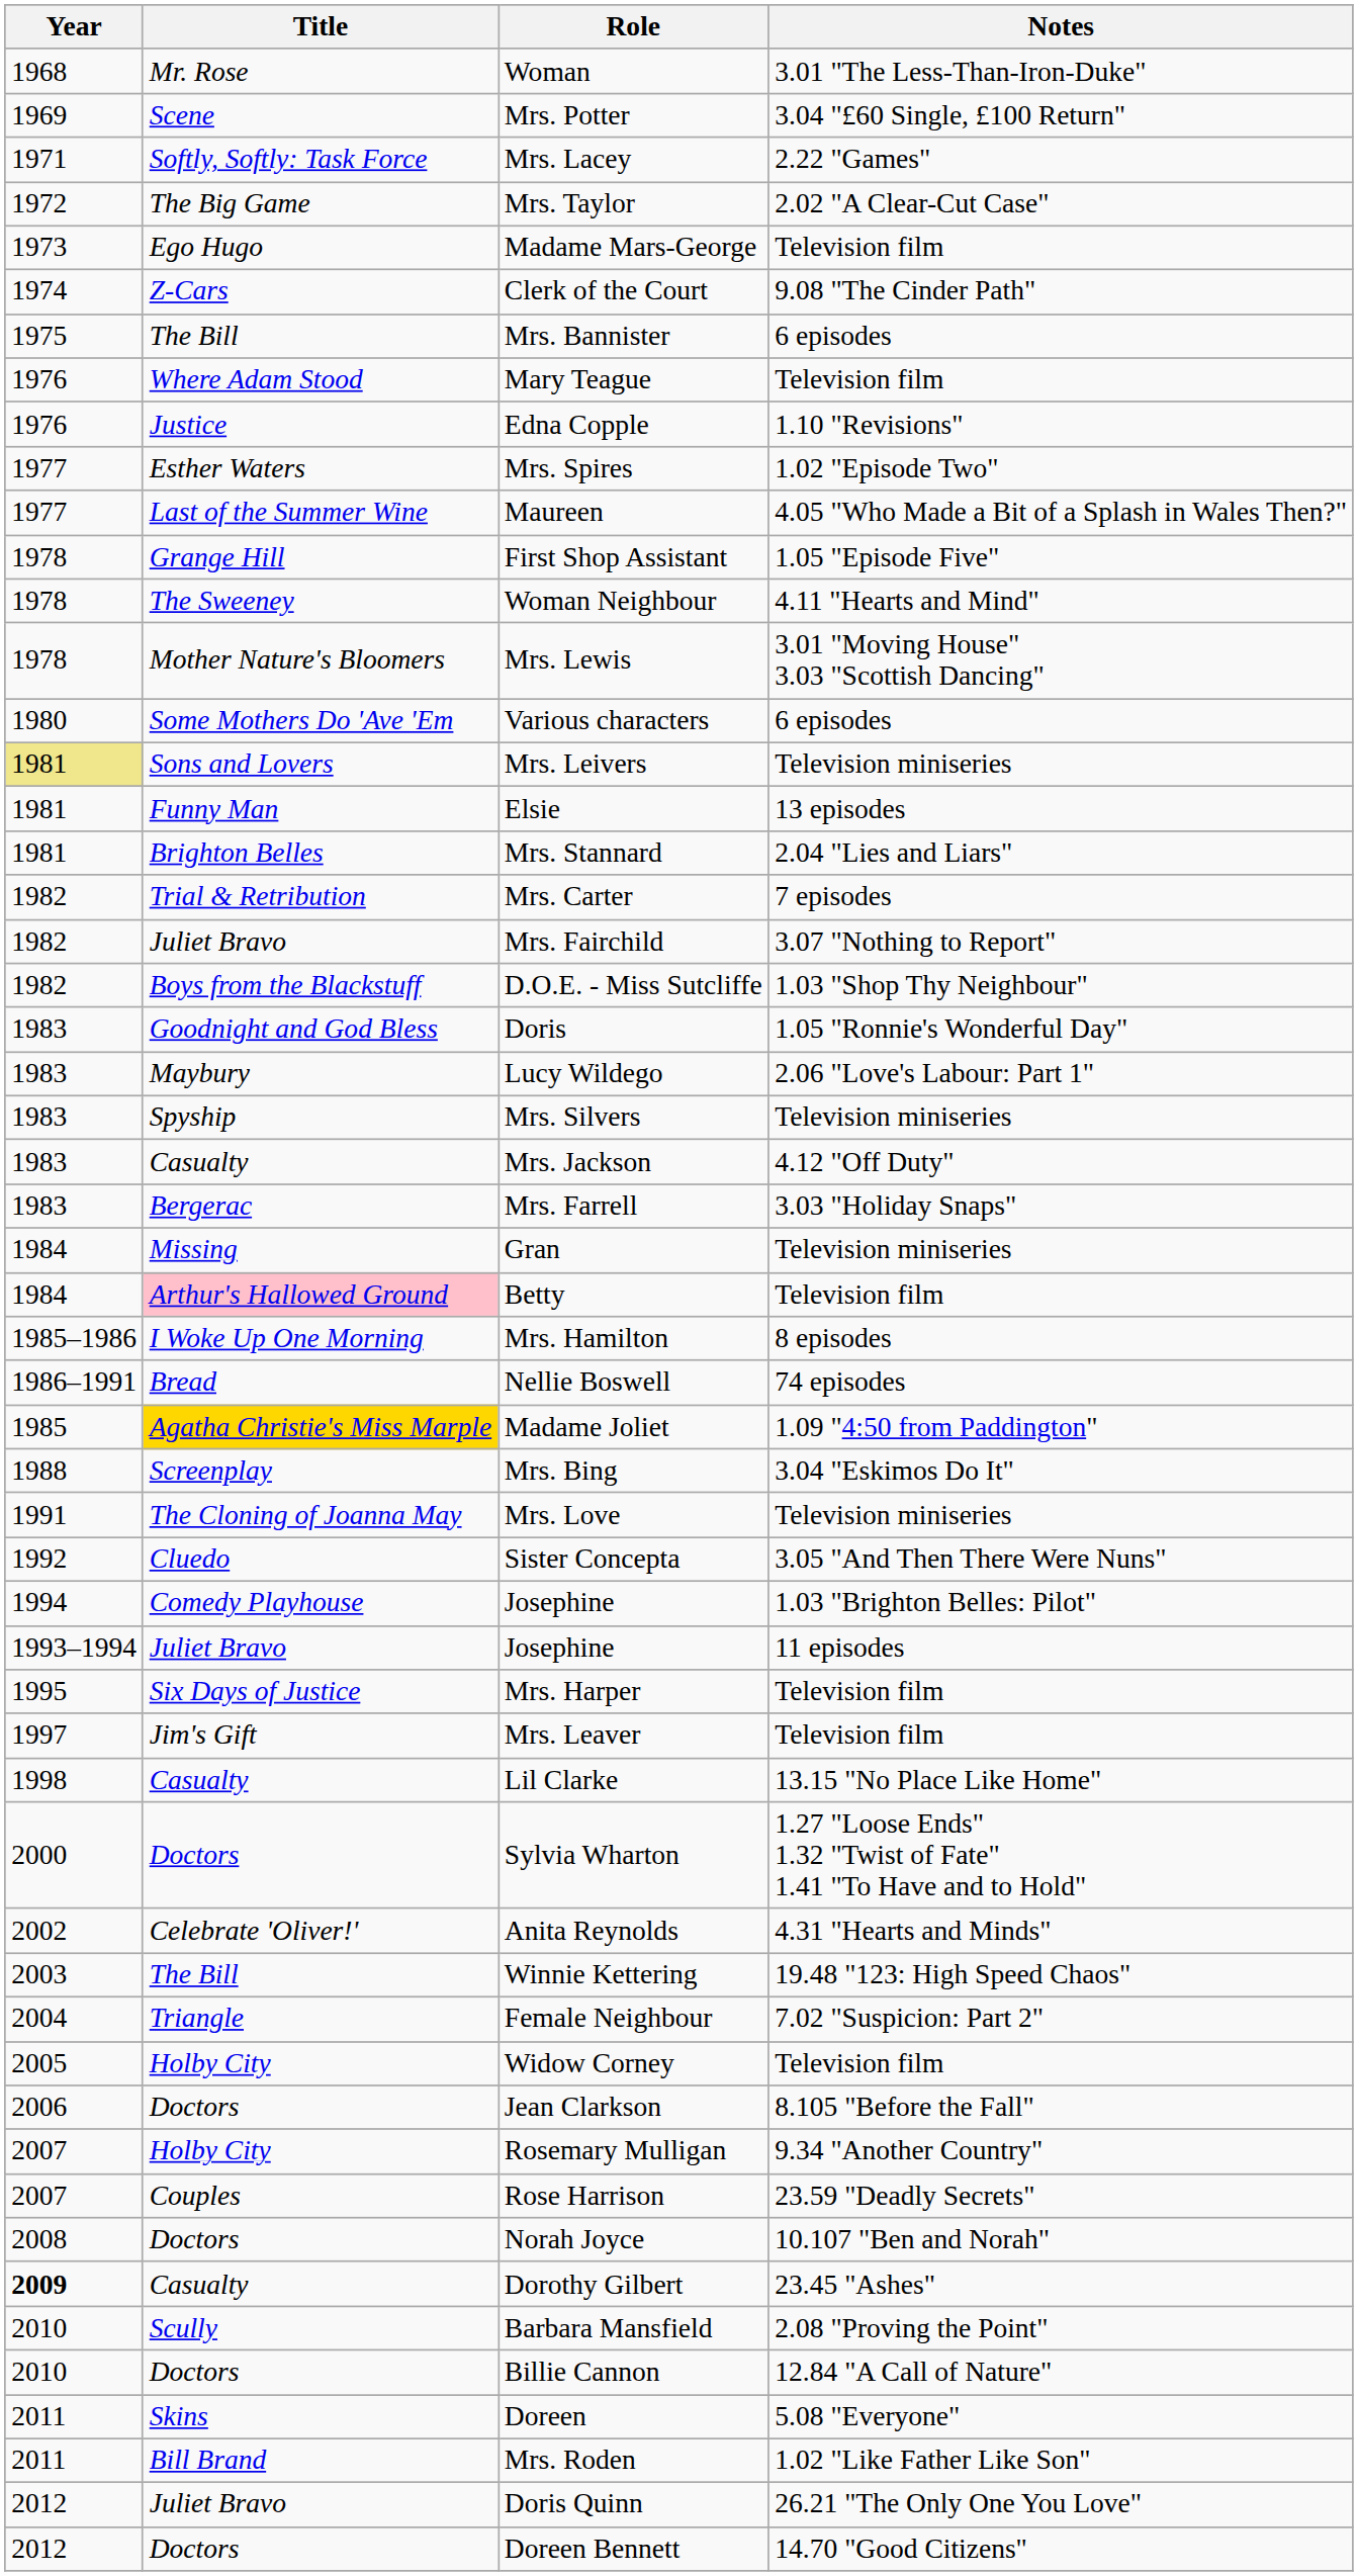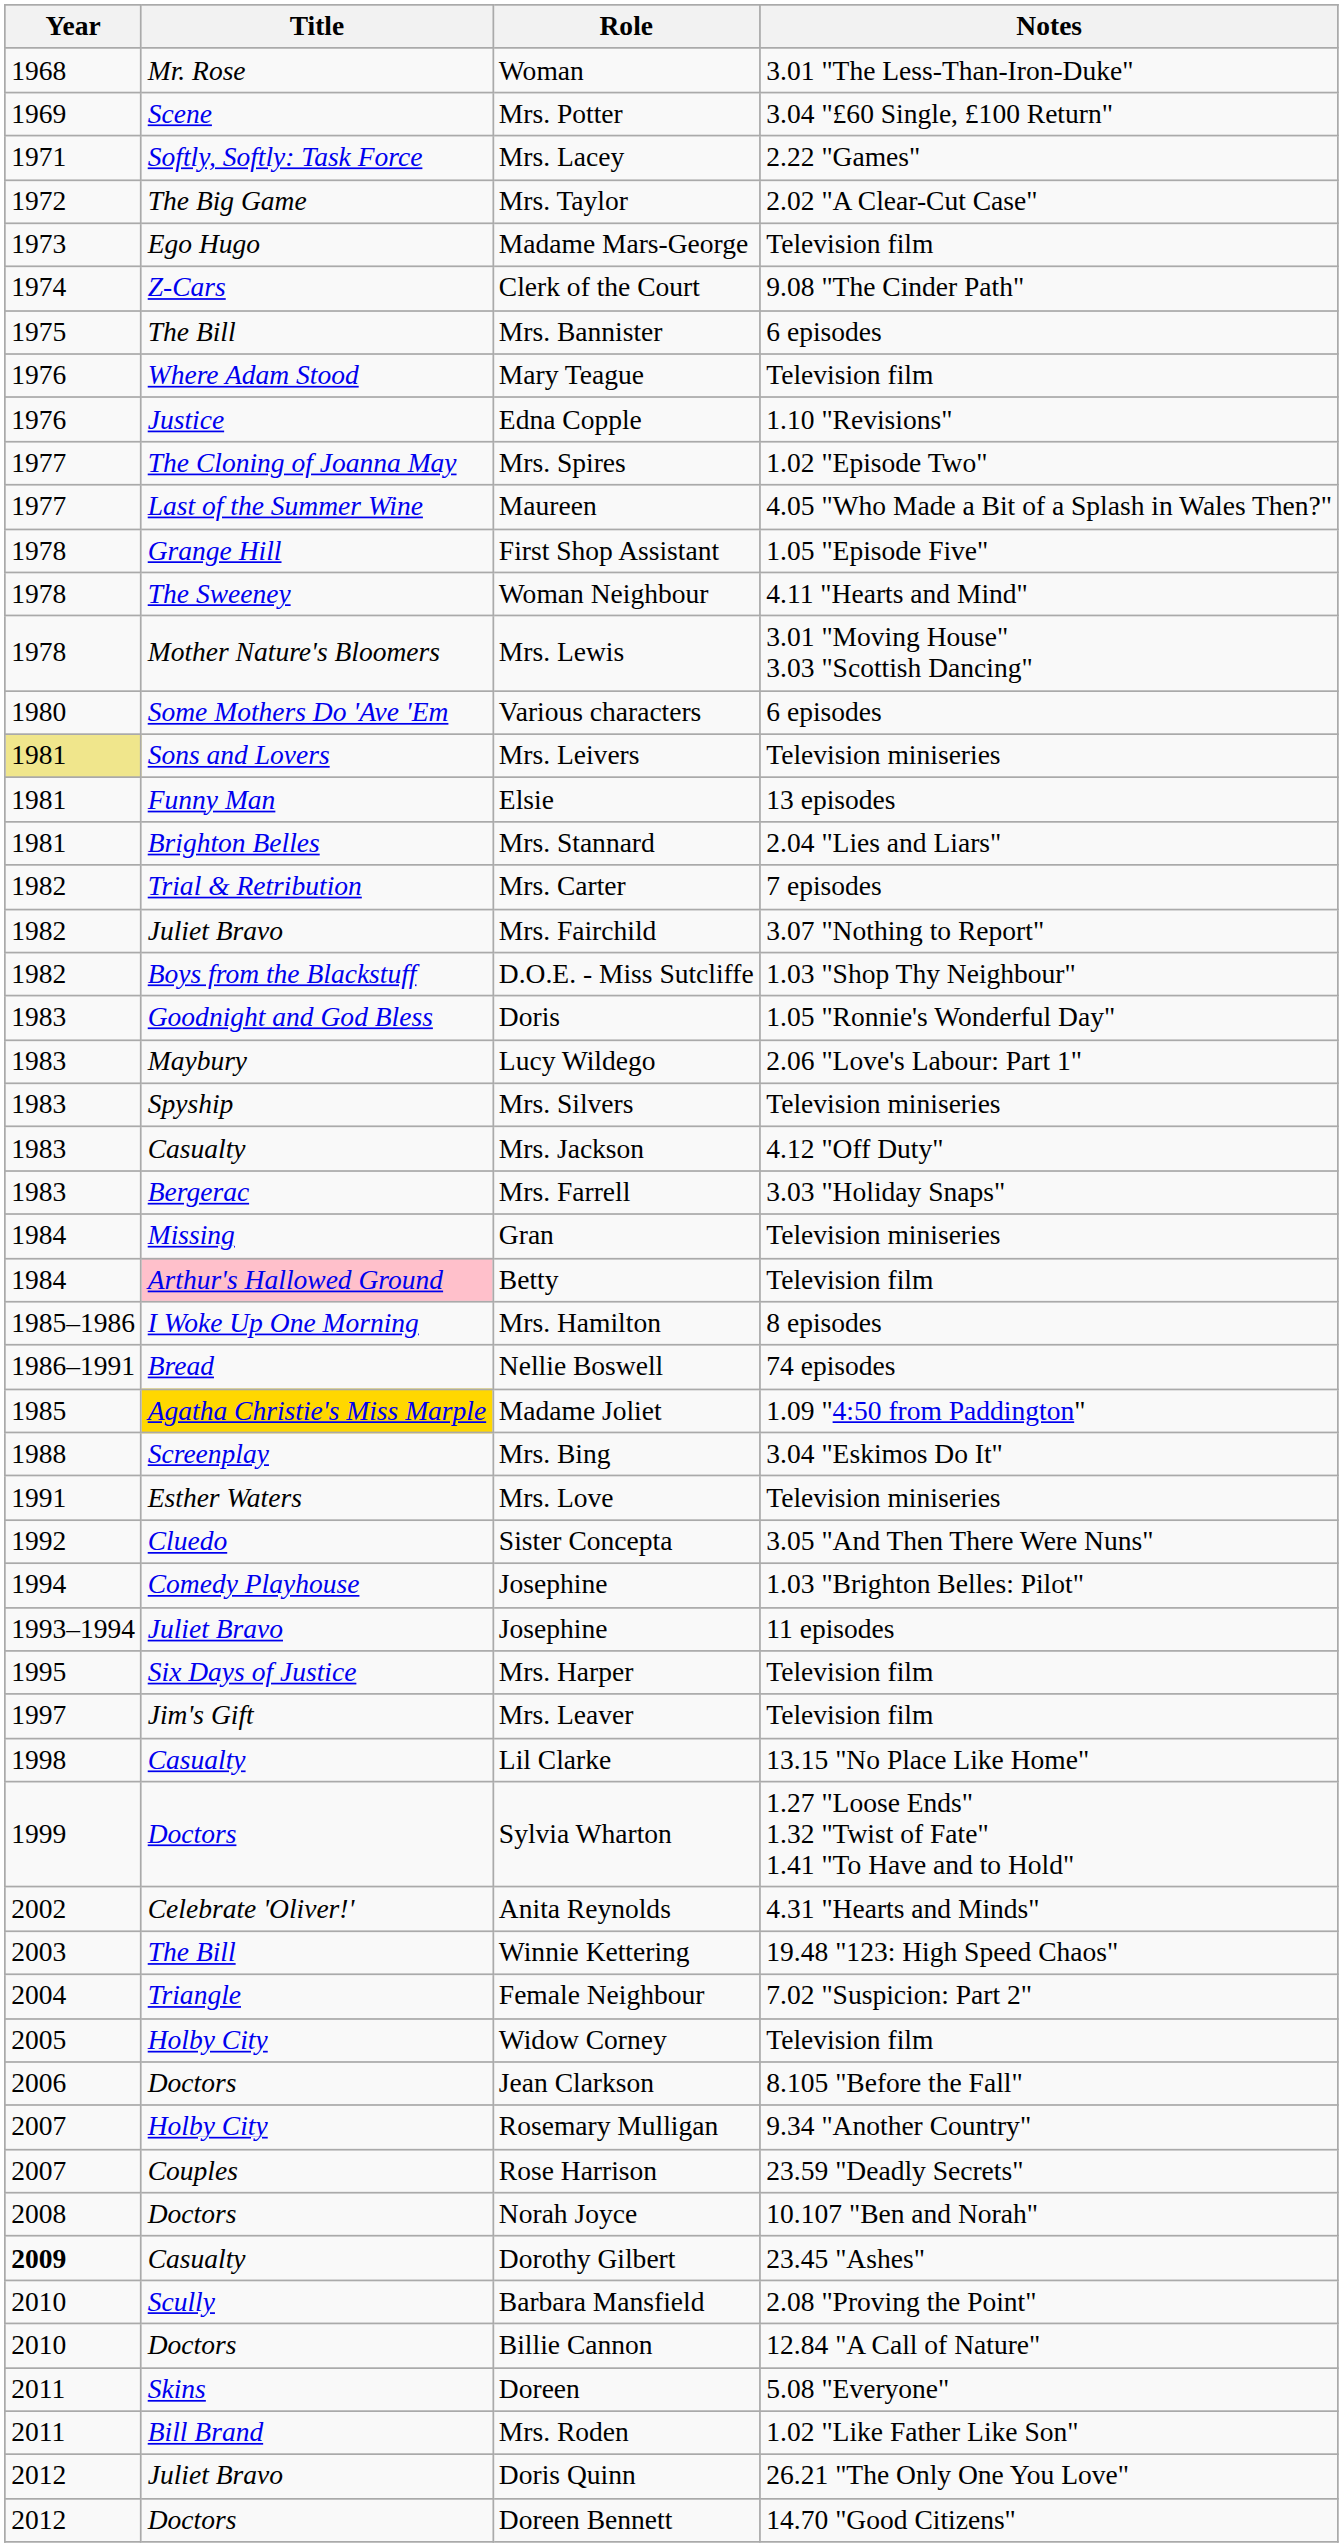 <table class="wikitable">
 <tr>
 <th>Year</th>
 <th>Title</th>
 <th>Role</th>
 <th>Notes</th>
 </tr>
 <tr>
 <td>1968</td>
 <td><em>Mr. Rose</em></td>
 <td>Woman</td>
 <td>3.01 "The Less-Than-Iron-Duke"</td>
 </tr>
 <tr>
 <td>1969</td>
 <td><em><a href='#'>Scene</a></em></td>
 <td>Mrs. Potter</td>
 <td>3.04 "£60 Single, £100 Return"</td>
 </tr>
 <tr>
 <td>1971</td>
 <td><em><a href='#'>Softly, Softly: Task Force</a></em></td>
 <td>Mrs. Lacey</td>
 <td>2.22 "Games"</td>
 </tr>
 <tr>
 <td>1972</td>
 <td><em>The Big Game</em></td>
 <td>Mrs. Taylor</td>
 <td>2.02 "A Clear-Cut Case"</td>
 </tr>
 <tr>
 <td>1973</td>
 <td><em>Ego Hugo</em></td>
 <td>Madame Mars-George</td>
 <td>Television film</td>
 </tr>
 <tr>
 <td>1974</td>
 <td><em><a href='#'>Z-Cars</a></em></td>
 <td>Clerk of the Court</td>
 <td>9.08 "The Cinder Path"</td>
 </tr>
 <tr>
 <td>1975</td>
 <td><em>The Bill</em></td>
 <td>Mrs. Bannister</td>
 <td>6 episodes</td>
 </tr>
 <tr>
 <td>1976</td>
 <td><em><a href='#'>Where Adam Stood</a></em></td>
 <td>Mary Teague</td>
 <td>Television film</td>
 </tr>
 <tr>
 <td>1976</td>
 <td><em><a href='#'>Justice</a></em></td>
 <td>Edna Copple</td>
 <td>1.10 "Revisions"</td>
 </tr>
 <tr>
 <td>1977</td>
-<td><em>Esther Waters</em></td>
+<td><em><a href='#'>The Cloning of Joanna May</a></em></td>
 <td>Mrs. Spires</td>
 <td>1.02 "Episode Two"</td>
 </tr>
 <tr>
 <td>1977</td>
 <td><em><a href='#'>Last of the Summer Wine</a></em></td>
 <td>Maureen</td>
 <td>4.05 "Who Made a Bit of a Splash in Wales Then?"</td>
 </tr>
 <tr>
 <td>1978</td>
 <td><em><a href='#'>Grange Hill</a></em></td>
 <td>First Shop Assistant</td>
 <td>1.05 "Episode Five"</td>
 </tr>
 <tr>
 <td>1978</td>
 <td><em><a href='#'>The Sweeney</a></em></td>
 <td>Woman Neighbour</td>
 <td>4.11 "Hearts and Mind"</td>
 </tr>
 <tr>
 <td>1978</td>
 <td><em>Mother Nature's Bloomers</em></td>
 <td>Mrs. Lewis</td>
 <td>3.01 "Moving House"<br>3.03 "Scottish Dancing"</td>
 </tr>
 <tr>
 <td>1980</td>
 <td><em><a href='#'>Some Mothers Do 'Ave 'Em</a></em></td>
 <td>Various characters</td>
 <td>6 episodes</td>
 </tr>
 <tr>
 <td style="background: khaki;">1981</td>
 <td><em><a href='#'>Sons and Lovers</a></em></td>
 <td>Mrs. Leivers</td>
 <td>Television miniseries</td>
 </tr>
 <tr>
 <td>1981</td>
 <td><em><a href='#'>Funny Man</a></em></td>
 <td>Elsie</td>
 <td>13 episodes</td>
 </tr>
 <tr>
 <td>1981</td>
 <td><em><a href='#'>Brighton Belles</a></em></td>
 <td>Mrs. Stannard</td>
 <td>2.04 "Lies and Liars"</td>
 </tr>
 <tr>
 <td>1982</td>
 <td><em><a href='#'>Trial & Retribution</a></em></td>
 <td>Mrs. Carter</td>
 <td>7 episodes</td>
 </tr>
 <tr>
 <td>1982</td>
 <td><em>Juliet Bravo</em></td>
 <td>Mrs. Fairchild</td>
 <td>3.07 "Nothing to Report"</td>
 </tr>
 <tr>
 <td>1982</td>
 <td><em><a href='#'>Boys from the Blackstuff</a></em></td>
 <td>D.O.E. - Miss Sutcliffe</td>
 <td>1.03 "Shop Thy Neighbour"</td>
 </tr>
 <tr>
 <td>1983</td>
 <td><em><a href='#'>Goodnight and God Bless</a></em></td>
 <td>Doris</td>
 <td>1.05 "Ronnie's Wonderful Day"</td>
 </tr>
 <tr>
 <td>1983</td>
 <td><em>Maybury</em></td>
 <td>Lucy Wildego</td>
 <td>2.06 "Love's Labour: Part 1"</td>
 </tr>
 <tr>
 <td>1983</td>
 <td><em>Spyship</em></td>
 <td>Mrs. Silvers</td>
 <td>Television miniseries</td>
 </tr>
 <tr>
 <td>1983</td>
 <td><em>Casualty</em></td>
 <td>Mrs. Jackson</td>
 <td>4.12 "Off Duty"</td>
 </tr>
 <tr>
 <td>1983</td>
 <td><em><a href='#'>Bergerac</a></em></td>
 <td>Mrs. Farrell</td>
 <td>3.03 "Holiday Snaps"</td>
 </tr>
 <tr>
 <td>1984</td>
 <td><em><a href='#'>Missing</a></em></td>
 <td>Gran</td>
 <td>Television miniseries</td>
 </tr>
 <tr>
 <td>1984</td>
 <td style="background: pink;"><em><a href='#'>Arthur's Hallowed Ground</a></em></td>
 <td>Betty</td>
 <td>Television film</td>
 </tr>
 <tr>
 <td>1985–1986</td>
 <td><em><a href='#'>I Woke Up One Morning</a></em></td>
 <td>Mrs. Hamilton</td>
 <td>8 episodes</td>
 </tr>
 <tr>
 <td>1986–1991</td>
 <td><em><a href='#'>Bread</a></em></td>
 <td>Nellie Boswell</td>
 <td>74 episodes</td>
 </tr>
 <tr>
 <td>1985</td>
 <td style="background: gold;"><em><a href='#'>Agatha Christie's Miss Marple</a></em></td>
 <td>Madame Joliet</td>
 <td>1.09 "<a href='#'>4:50 from Paddington</a>"</td>
 </tr>
 <tr>
 <td>1988</td>
 <td><em><a href='#'>Screenplay</a></em></td>
 <td>Mrs. Bing</td>
 <td>3.04 "Eskimos Do It"</td>
 </tr>
 <tr>
 <td>1991</td>
-<td><em><a href='#'>The Cloning of Joanna May</a></em></td>
+<td><em>Esther Waters</em></td>
 <td>Mrs. Love</td>
 <td>Television miniseries</td>
 </tr>
 <tr>
 <td>1992</td>
 <td><em><a href='#'>Cluedo</a></em></td>
 <td>Sister Concepta</td>
 <td>3.05 "And Then There Were Nuns"</td>
 </tr>
 <tr>
 <td>1994</td>
 <td><em><a href='#'>Comedy Playhouse</a></em></td>
 <td>Josephine</td>
 <td>1.03 "Brighton Belles: Pilot"</td>
 </tr>
 <tr>
 <td>1993–1994</td>
 <td><em><a href='#'>Juliet Bravo</a></em></td>
 <td>Josephine</td>
 <td>11 episodes</td>
 </tr>
 <tr>
 <td>1995</td>
 <td><em><a href='#'>Six Days of Justice</a></em></td>
 <td>Mrs. Harper</td>
 <td>Television film</td>
 </tr>
 <tr>
 <td>1997</td>
 <td><em>Jim's Gift</em></td>
 <td>Mrs. Leaver</td>
 <td>Television film</td>
 </tr>
 <tr>
 <td>1998</td>
 <td><em><a href='#'>Casualty</a></em></td>
 <td>Lil Clarke</td>
 <td>13.15 "No Place Like Home"</td>
 </tr>
 <tr>
-<td>2000</td>
+<td>1999</td>
 <td><em><a href='#'>Doctors</a></em></td>
 <td>Sylvia Wharton</td>
 <td>1.27 "Loose Ends"<br>1.32 "Twist of Fate"<br>1.41 "To Have and to Hold"</td>
 </tr>
 <tr>
 <td>2002</td>
 <td><em>Celebrate 'Oliver!' </em></td>
 <td>Anita Reynolds</td>
 <td>4.31 "Hearts and Minds"</td>
 </tr>
 <tr>
 <td>2003</td>
 <td><em><a href='#'>The Bill</a></em></td>
 <td>Winnie Kettering</td>
 <td>19.48 "123: High Speed Chaos"</td>
 </tr>
 <tr>
 <td>2004</td>
 <td><em><a href='#'>Triangle</a></em></td>
 <td>Female Neighbour</td>
 <td>7.02 "Suspicion: Part 2"</td>
 </tr>
 <tr>
 <td>2005</td>
 <td><em><a href='#'>Holby City</a></em></td>
 <td>Widow Corney</td>
 <td>Television film</td>
 </tr>
 <tr>
 <td>2006</td>
 <td><em>Doctors</em></td>
 <td>Jean Clarkson</td>
 <td>8.105 "Before the Fall"</td>
 </tr>
 <tr>
 <td>2007</td>
 <td><em><a href='#'>Holby City</a></em></td>
 <td>Rosemary Mulligan</td>
 <td>9.34 "Another Country"</td>
 </tr>
 <tr>
 <td>2007</td>
 <td><em>Couples</em></td>
 <td>Rose Harrison</td>
 <td>23.59 "Deadly Secrets"</td>
 </tr>
 <tr>
 <td>2008</td>
 <td><em>Doctors</em></td>
 <td>Norah Joyce</td>
 <td>10.107 "Ben and Norah"</td>
 </tr>
 <tr>
 <td><strong>2009</strong></td>
 <td><em>Casualty</em></td>
 <td>Dorothy Gilbert</td>
 <td>23.45 "Ashes"</td>
 </tr>
 <tr>
 <td>2010</td>
 <td><em><a href='#'>Scully</a></em></td>
 <td>Barbara Mansfield</td>
 <td>2.08 "Proving the Point"</td>
 </tr>
 <tr>
 <td>2010</td>
 <td><em>Doctors</em></td>
 <td>Billie Cannon</td>
 <td>12.84 "A Call of Nature"</td>
 </tr>
 <tr>
 <td>2011</td>
 <td><em><a href='#'>Skins</a></em></td>
 <td>Doreen</td>
 <td>5.08 "Everyone"</td>
 </tr>
 <tr>
 <td>2011</td>
 <td><em><a href='#'>Bill Brand</a></em></td>
 <td>Mrs. Roden</td>
 <td>1.02 "Like Father Like Son"</td>
 </tr>
 <tr>
 <td>2012</td>
 <td><em>Juliet Bravo</em></td>
 <td>Doris Quinn</td>
 <td>26.21 "The Only One You Love"</td>
 </tr>
 <tr>
 <td>2012</td>
 <td><em>Doctors</em></td>
 <td>Doreen Bennett</td>
 <td>14.70 "Good Citizens"</td>
 </tr>
 </table>
